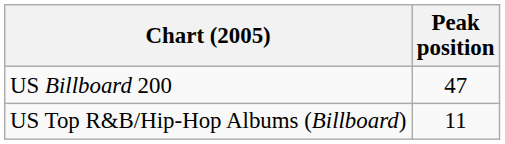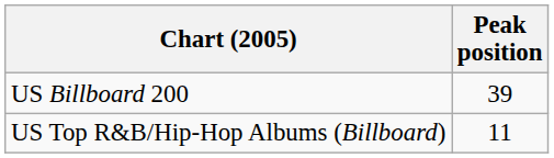 <table class="wikitable sortable">
 <tr>
 <th style="text-align:center;">Chart (2005)</th>
 <th style="text-align:center;">Peak<br>position</th>
 </tr>
 <tr>
 <td align="left">US <em>Billboard</em> 200</td>
-<td style="text-align:center;">47</td>
+<td style="text-align:center;">39</td>
 </tr>
 <tr>
 <td align="left">US Top R&B/Hip-Hop Albums (<em>Billboard</em>)</td>
 <td style="text-align:center;">11</td>
 </tr>
 </table>
